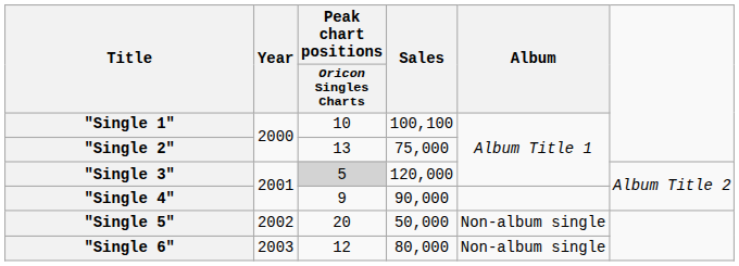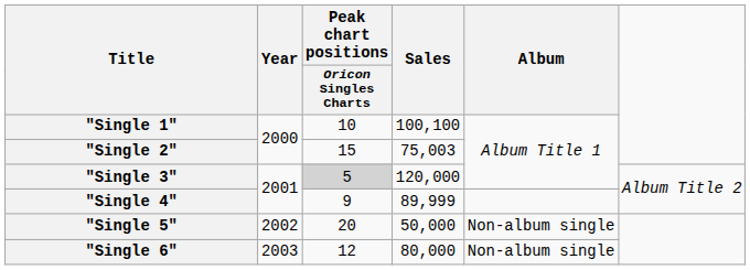 <table class="wikitable plainrowheaders" style="text-align:center;">
 <tr>
 <th scope="col" rowspan="2" style="width:16em;">Title</th>
 <th scope="col" rowspan="2">Year</th>
 <th scope="col" colspan="1">Peak chart positions</th>
 <th scope="col" rowspan="2">Sales</th>
 <th scope="col" rowspan="2">Album</th>
 </tr>
 <tr>
 <th style="width:3em;font-size:85%"><em>Oricon</em> Singles Charts<br></th>
 </tr>
 <tr>
 <th scope="row">"Single 1"</th>
 <td rowspan="2">2000</td>
 <td>10</td>
 <td>100,100</td>
 <td rowspan=3><em>Album Title 1</em></td>
 </tr>
 <tr>
 <th scope="row">"Single 2"</th>
-<td>13</td>
-<td>75,000</td>
+<td>15</td>
+<td>75,003</td>
 </tr>
 <tr>
 <th scope="row">"Single 3"</th>
 <td rowspan="2">2001</td>
 <td style="background: lightgrey;">5</td>
 <td>120,000</td>
 <td rowspan=2><em>Album Title 2</em></td>
 </tr>
 <tr>
 <th scope="row">"Single 4"</th>
 <td>9</td>
-<td>90,000</td>
+<td>89,999</td>
 </tr>
 <tr>
 <th scope="row">"Single 5"</th>
 <td>2002</td>
 <td>20</td>
 <td>50,000</td>
 <td>Non-album single</td>
 </tr>
 <tr>
 <th scope="row">"Single 6"</th>
 <td>2003</td>
 <td>12</td>
 <td>80,000</td>
 <td>Non-album single</td>
 </tr>
 </table>
